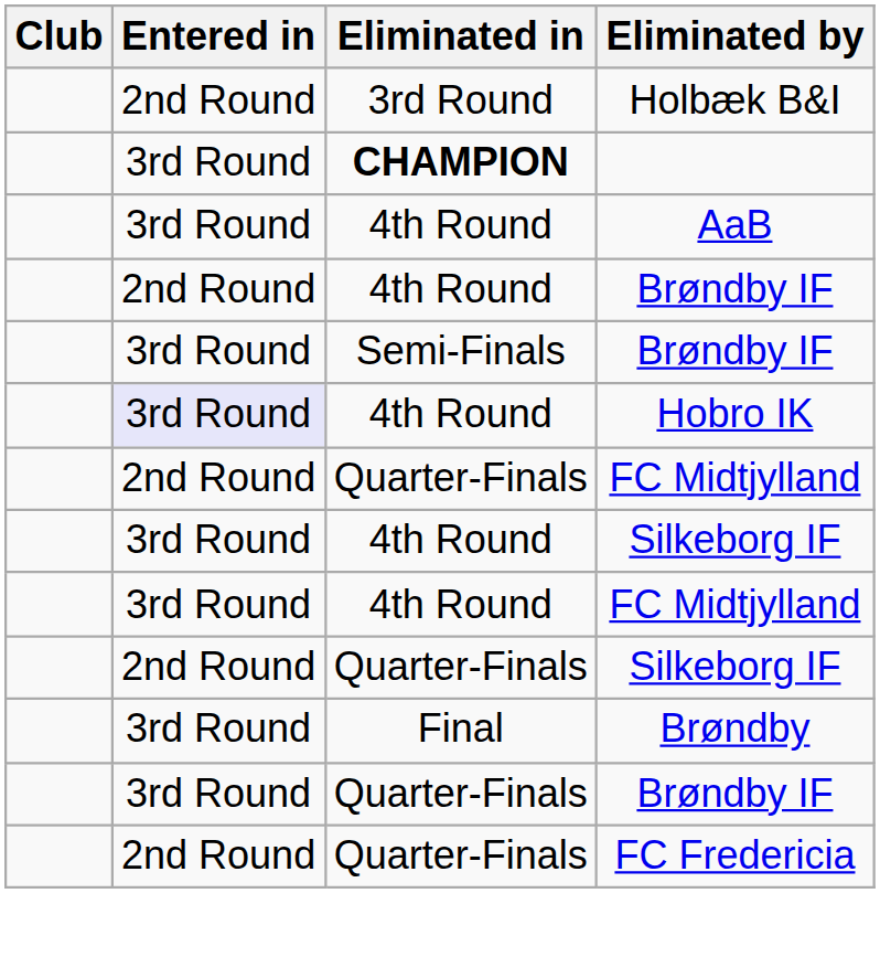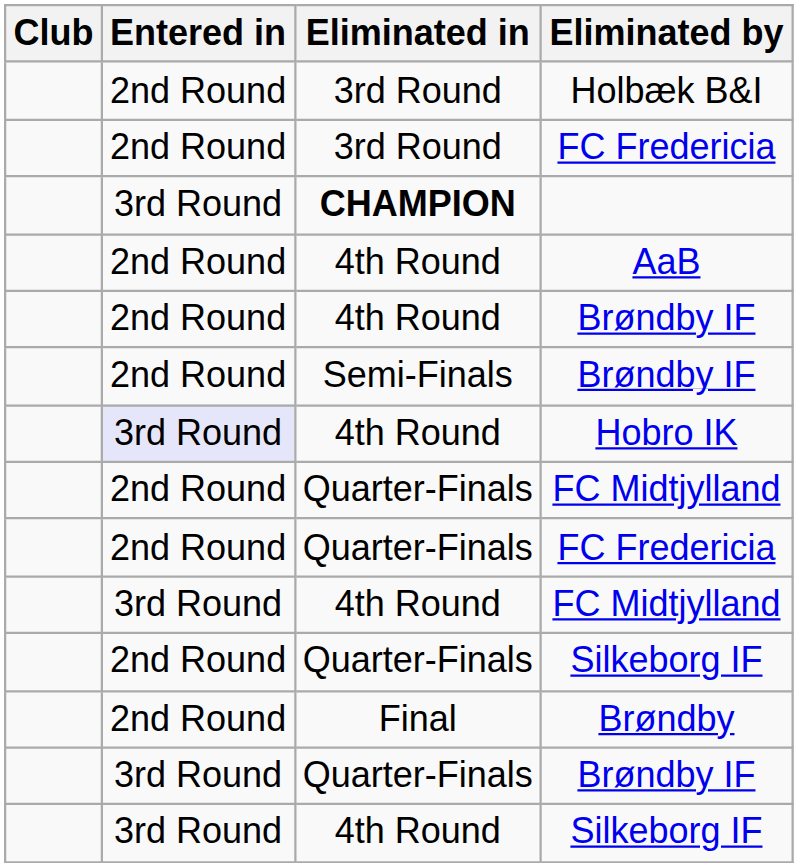 <table class="wikitable sortable">
 <tr>
 <th>Club</th>
 <th>Entered in</th>
 <th>Eliminated in</th>
 <th>Eliminated by</th>
 </tr>
 <tr>
 <td></td>
 <td align="center">2nd Round</td>
 <td align="center">3rd Round</td>
 <td align="center">Holbæk B&I</td>
 </tr>
 <tr>
 <td></td>
+<td align="center">2nd Round</td>
+<td align="center">3rd Round</td>
+<td align="center"><a href='#'>FC Fredericia</a></td>
+</tr>
+<tr>
+<td></td>
 <td align="center">3rd Round</td>
 <td align="center"><strong>CHAMPION</strong></td>
 <td></td>
 </tr>
 <tr>
 <td></td>
-<td align="center">3rd Round</td>
+<td align="center">2nd Round</td>
 <td align="center">4th Round</td>
 <td align="center"><a href='#'>AaB</a></td>
 </tr>
 <tr>
 <td></td>
 <td align="center">2nd Round</td>
 <td align="center">4th Round</td>
 <td align="center"><a href='#'>Brøndby IF</a></td>
 </tr>
 <tr>
 <td></td>
-<td align="center">3rd Round</td>
+<td align="center">2nd Round</td>
 <td align="center">Semi-Finals</td>
 <td align="center"><a href='#'>Brøndby IF</a></td>
 </tr>
 <tr>
 <td></td>
 <td align="center" style="background: lavender;">3rd Round</td>
 <td align="center">4th Round</td>
 <td align="center"><a href='#'>Hobro IK</a></td>
 </tr>
 <tr>
 <td></td>
 <td align="center">2nd Round</td>
 <td align="center">Quarter-Finals</td>
 <td align="center"><a href='#'>FC Midtjylland</a></td>
 </tr>
 <tr>
 <td></td>
-<td align="center">3rd Round</td>
-<td align="center">4th Round</td>
-<td align="center"><a href='#'>Silkeborg IF</a></td>
+<td align="center">2nd Round</td>
+<td align="center">Quarter-Finals</td>
+<td align="center"><a href='#'>FC Fredericia</a></td>
 </tr>
 <tr>
 <td></td>
 <td align="center">3rd Round</td>
 <td align="center">4th Round</td>
 <td align="center"><a href='#'>FC Midtjylland</a></td>
 </tr>
 <tr>
 <td></td>
 <td align="center">2nd Round</td>
 <td align="center">Quarter-Finals</td>
 <td align="center"><a href='#'>Silkeborg IF</a></td>
 </tr>
 <tr>
 <td></td>
-<td align="center">3rd Round</td>
+<td align="center">2nd Round</td>
 <td align="center">Final</td>
 <td align="center"><a href='#'>Brøndby</a></td>
 </tr>
 <tr>
 <td></td>
 <td align="center">3rd Round</td>
 <td align="center">Quarter-Finals</td>
 <td align="center"><a href='#'>Brøndby IF</a></td>
 </tr>
 <tr>
 <td></td>
-<td align="center">2nd Round</td>
-<td align="center">Quarter-Finals</td>
-<td align="center"><a href='#'>FC Fredericia</a></td>
+<td align="center">3rd Round</td>
+<td align="center">4th Round</td>
+<td align="center"><a href='#'>Silkeborg IF</a></td>
 </tr>
 </table>
